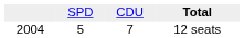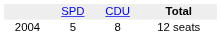 <table border="0" cellpadding="2" cellspacing="0" width="300">
 <tr bgcolor="#eeeeee" align="center">
 <td> </td>
 <td><a href='#'>SPD</a></td>
 <td><a href='#'>CDU</a></td>
 <td><strong>Total</strong></td>
 </tr>
 <tr align="center">
 <td>2004</td>
 <td>5</td>
-<td>7</td>
+<td>8</td>
 <td>12 seats</td>
 </tr>
 </table>
